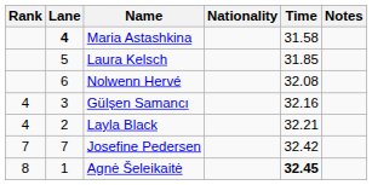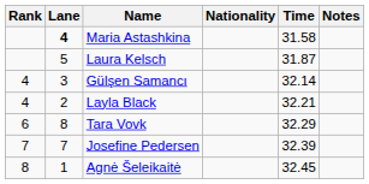 <table class='wikitable sortable' style='text-align:center'>
 <tr>
 <th>Rank</th>
 <th>Lane</th>
 <th>Name</th>
 <th>Nationality</th>
 <th>Time</th>
 <th>Notes</th>
 </tr>
 <tr>
 <td></td>
 <td><strong>4</strong></td>
 <td align=left><a href='#'>Maria Astashkina</a></td>
 <td align=left></td>
 <td>31.58</td>
 <td></td>
 </tr>
 <tr>
 <td></td>
 <td>5</td>
 <td align=left><a href='#'>Laura Kelsch</a></td>
 <td align=left></td>
-<td>31.85</td>
-<td></td>
-</tr>
-<tr>
-<td></td>
-<td>6</td>
-<td align=left><a href='#'>Nolwenn Hervé</a></td>
-<td align=left></td>
-<td>32.08</td>
+<td>31.87</td>
 <td></td>
 </tr>
 <tr>
 <td>4</td>
 <td>3</td>
 <td align=left><a href='#'>Gülşen Samancı</a></td>
 <td align=left></td>
-<td>32.16</td>
+<td>32.14</td>
 <td></td>
 </tr>
 <tr>
 <td>4</td>
 <td>2</td>
 <td align=left><a href='#'>Layla Black</a></td>
 <td align=left></td>
 <td>32.21</td>
 <td></td>
 </tr>
 <tr>
+<td>6</td>
+<td>8</td>
+<td align=left><a href='#'>Tara Vovk</a></td>
+<td align=left></td>
+<td>32.29</td>
+<td></td>
+</tr>
+<tr>
 <td>7</td>
 <td>7</td>
 <td align=left><a href='#'>Josefine Pedersen</a></td>
 <td align=left></td>
-<td>32.42</td>
+<td>32.39</td>
 <td></td>
 </tr>
 <tr>
 <td>8</td>
 <td>1</td>
 <td align=left><a href='#'>Agnė Šeleikaitė</a></td>
 <td align=left></td>
-<td><strong>32.45</strong></td>
+<td>32.45</td>
 <td></td>
 </tr>
 </table>
